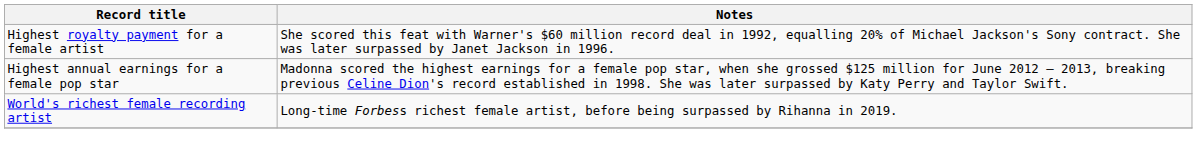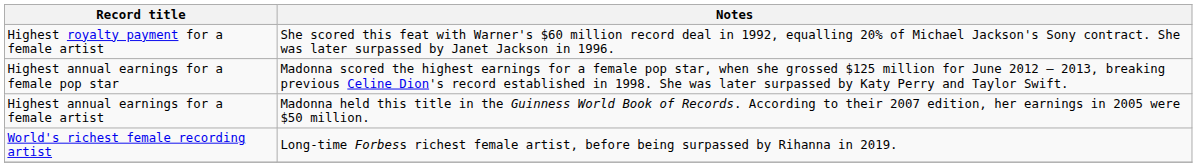 <table class="wikitable sortable plainrowheaders">
 <tr>
 <th scope="col" width=20%>Record title</th>
 <th scope="col" width=67%>Notes</th>
 </tr>
 <tr>
 <td>Highest <a href='#'>royalty payment</a> for a female artist</td>
 <td>She scored this feat with Warner's $60 million record deal in 1992, equalling 20% of Michael Jackson's Sony contract. She was later surpassed by Janet Jackson in 1996.</td>
 </tr>
 <tr>
 <td>Highest annual earnings for a female pop star</td>
 <td>Madonna scored the highest earnings for a female pop star, when she grossed $125 million for June 2012 – 2013, breaking previous <a href='#'>Celine Dion</a>'s record established in 1998. She was later surpassed by Katy Perry and Taylor Swift.</td>
 </tr>
 <tr>
+<td>Highest annual earnings for a female artist</td>
+<td>Madonna held this title in the <em>Guinness World Book of Records</em>. According to their 2007 edition, her earnings in 2005 were $50 million.</td>
+</tr>
+<tr>
 <td><a href='#'>World's richest female recording artist</a></td>
 <td>Long-time <em>Forbes</em>s richest female artist, before being surpassed by Rihanna in 2019.</td>
 </tr>
 <tr>
 </tr>
 </table>
